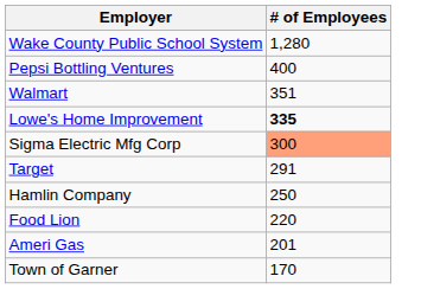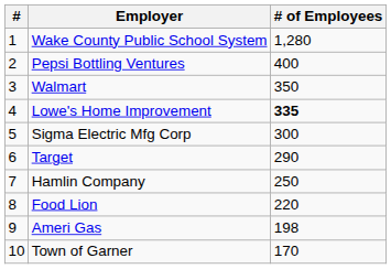 <table class="wikitable">
 <tr>
+<th>#</th>
 <th>Employer</th>
 <th># of Employees</th>
 </tr>
 <tr>
+<td>1</td>
 <td><a href='#'>Wake County Public School System</a></td>
 <td>1,280</td>
 </tr>
 <tr>
+<td>2</td>
 <td><a href='#'>Pepsi Bottling Ventures</a></td>
 <td>400</td>
 </tr>
 <tr>
+<td>3</td>
 <td><a href='#'>Walmart</a></td>
-<td>351</td>
+<td>350</td>
 </tr>
 <tr>
+<td>4</td>
 <td><a href='#'>Lowe's Home Improvement</a></td>
 <td><strong>335</strong></td>
 </tr>
 <tr>
+<td>5</td>
 <td>Sigma Electric Mfg Corp</td>
-<td style="background: lightsalmon;">300</td>
+<td>300</td>
 </tr>
 <tr>
+<td>6</td>
 <td><a href='#'>Target</a></td>
-<td>291</td>
+<td>290</td>
 </tr>
 <tr>
+<td>7</td>
 <td>Hamlin Company</td>
 <td>250</td>
 </tr>
 <tr>
+<td>8</td>
 <td><a href='#'>Food Lion</a></td>
 <td>220</td>
 </tr>
 <tr>
+<td>9</td>
 <td><a href='#'>Ameri Gas</a></td>
-<td>201</td>
+<td>198</td>
 </tr>
 <tr>
+<td>10</td>
 <td>Town of Garner</td>
 <td>170</td>
 </tr>
 </table>
